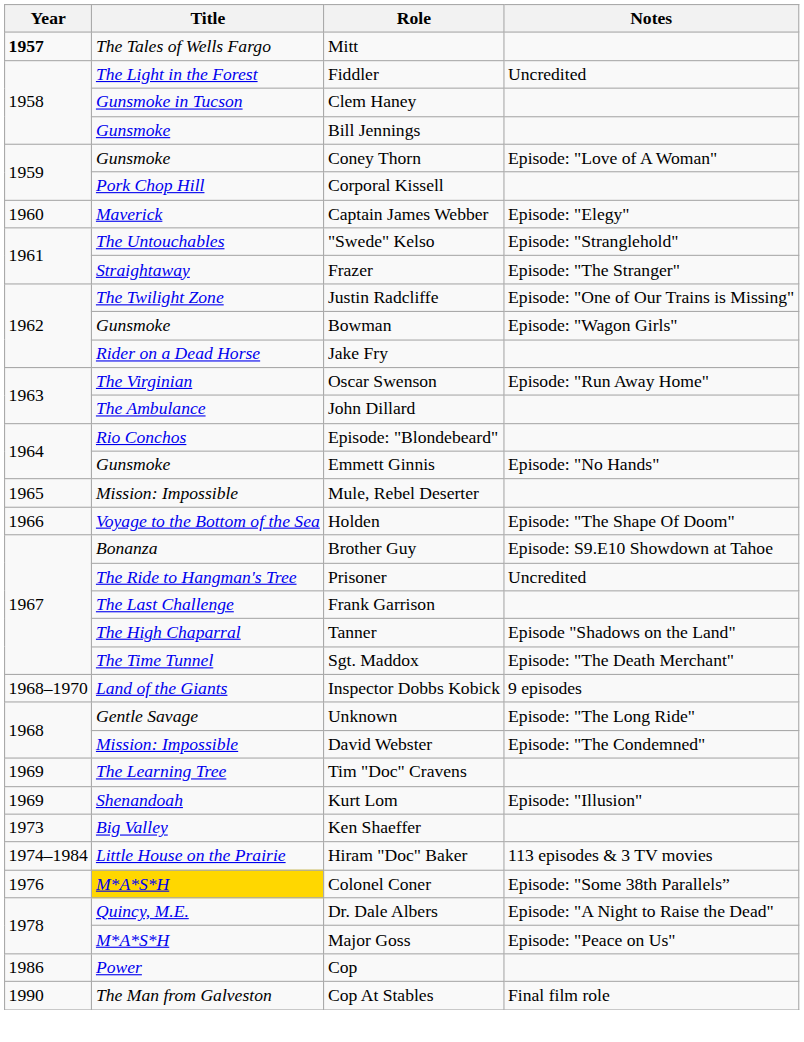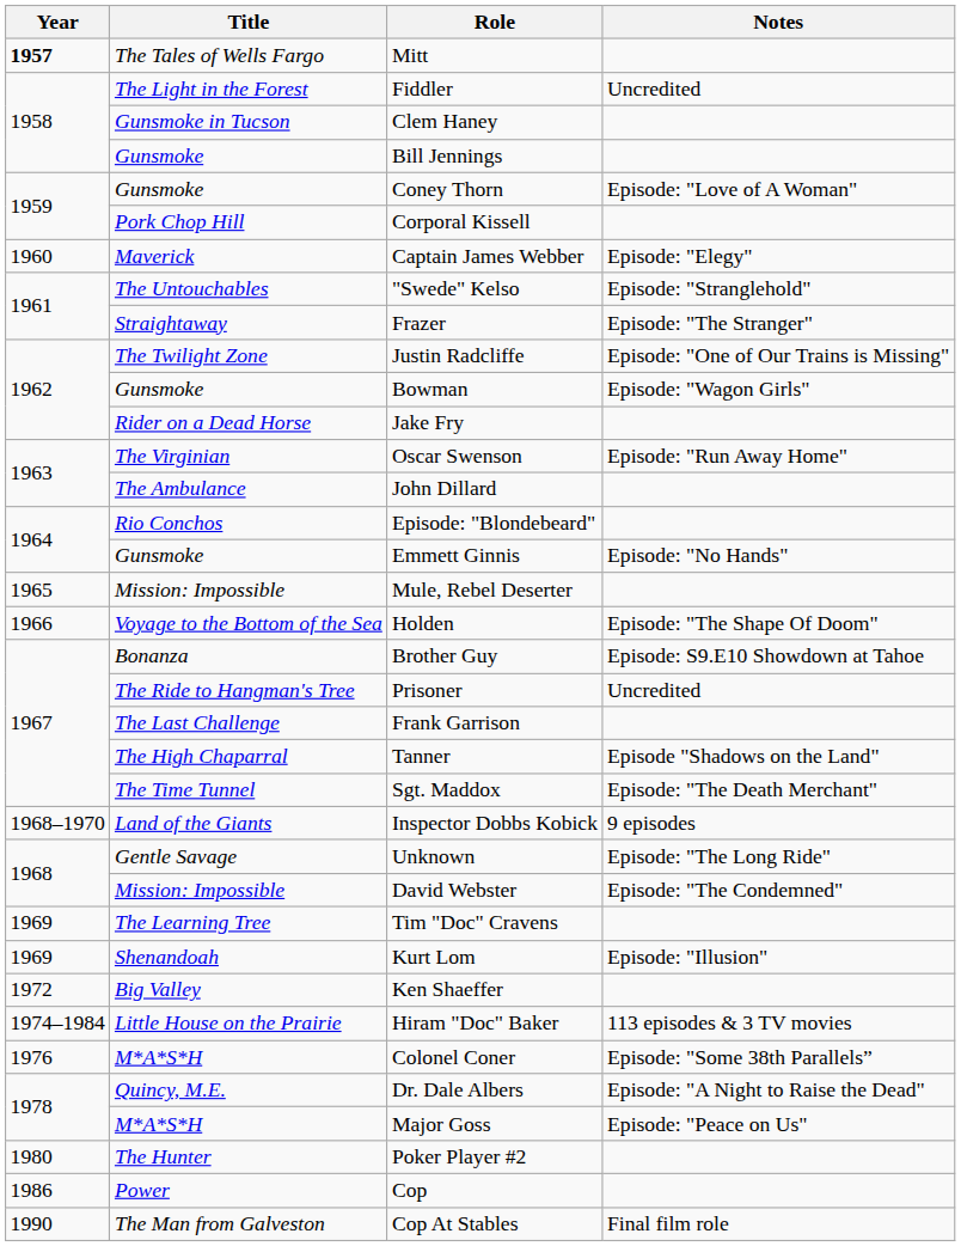 <table class="wikitable">
 <tr>
 <th>Year</th>
 <th>Title</th>
 <th>Role</th>
 <th>Notes</th>
 </tr>
 <tr>
 <td><strong>1957</strong></td>
 <td><em>The Tales of Wells Fargo</em></td>
 <td>Mitt</td>
 <td></td>
 </tr>
 <tr>
 <td rowspan="3">1958</td>
 <td><em><a href='#'>The Light in the Forest</a></em></td>
 <td>Fiddler</td>
 <td>Uncredited</td>
 </tr>
 <tr>
 <td><em><a href='#'>Gunsmoke in Tucson</a></em></td>
 <td>Clem Haney</td>
 <td></td>
 </tr>
 <tr>
 <td><em><a href='#'>Gunsmoke</a></em></td>
 <td>Bill Jennings</td>
 <td></td>
 </tr>
 <tr>
 <td rowspan="2">1959</td>
 <td><em>Gunsmoke</em></td>
 <td>Coney Thorn</td>
 <td>Episode: "Love of A Woman"</td>
 </tr>
 <tr>
 <td><em><a href='#'>Pork Chop Hill</a></em></td>
 <td>Corporal Kissell</td>
 <td></td>
 </tr>
 <tr>
 <td>1960</td>
 <td><em><a href='#'>Maverick</a></em></td>
 <td>Captain James Webber</td>
 <td>Episode: "Elegy"</td>
 </tr>
 <tr>
 <td rowspan="2">1961</td>
 <td><em><a href='#'>The Untouchables</a></em></td>
 <td>"Swede" Kelso</td>
 <td>Episode: "Stranglehold"</td>
 </tr>
 <tr>
 <td><em><a href='#'>Straightaway</a></em></td>
 <td>Frazer</td>
 <td>Episode: "The Stranger"</td>
 </tr>
 <tr>
 <td rowspan="3">1962</td>
 <td><em><a href='#'>The Twilight Zone</a></em></td>
 <td>Justin Radcliffe</td>
 <td>Episode: "One of Our Trains is Missing"</td>
 </tr>
 <tr>
 <td><em>Gunsmoke</em></td>
 <td>Bowman</td>
 <td>Episode: "Wagon Girls"</td>
 </tr>
 <tr>
 <td><em><a href='#'>Rider on a Dead Horse</a></em></td>
 <td>Jake Fry</td>
 <td></td>
 </tr>
 <tr>
 <td rowspan="2">1963</td>
 <td><em><a href='#'>The Virginian</a></em></td>
 <td>Oscar Swenson</td>
 <td>Episode: "Run Away Home"</td>
 </tr>
 <tr>
 <td><em><a href='#'>The Ambulance</a></em></td>
 <td>John Dillard</td>
 <td></td>
 </tr>
 <tr>
 <td rowspan="2">1964</td>
 <td><em><a href='#'>Rio Conchos</a></em></td>
 <td>Episode: "Blondebeard"</td>
 <td></td>
 </tr>
 <tr>
 <td><em>Gunsmoke</em></td>
 <td>Emmett Ginnis</td>
 <td>Episode: "No Hands"</td>
 </tr>
 <tr>
 <td>1965</td>
 <td><em>Mission: Impossible</em></td>
 <td>Mule, Rebel Deserter</td>
 <td></td>
 </tr>
 <tr>
 <td>1966</td>
 <td><em><a href='#'>Voyage to the Bottom of the Sea</a></em></td>
 <td>Holden</td>
 <td>Episode: "The Shape Of Doom"</td>
 </tr>
 <tr>
 <td rowspan="5">1967</td>
 <td><em>Bonanza</em></td>
 <td>Brother Guy</td>
 <td>Episode: S9.E10 Showdown at Tahoe</td>
 </tr>
 <tr>
 <td><em><a href='#'>The Ride to Hangman's Tree</a></em></td>
 <td>Prisoner</td>
 <td>Uncredited</td>
 </tr>
 <tr>
 <td><em><a href='#'>The Last Challenge</a></em></td>
 <td>Frank Garrison</td>
 <td></td>
 </tr>
 <tr>
 <td><em><a href='#'>The High Chaparral</a></em></td>
 <td>Tanner</td>
 <td>Episode "Shadows on the Land"</td>
 </tr>
 <tr>
 <td><em><a href='#'>The Time Tunnel</a></em></td>
 <td>Sgt. Maddox</td>
 <td>Episode: "The Death Merchant"</td>
 </tr>
 <tr>
 <td>1968–1970</td>
 <td><em><a href='#'>Land of the Giants</a></em></td>
 <td>Inspector Dobbs Kobick</td>
 <td>9 episodes</td>
 </tr>
 <tr>
 <td rowspan="2">1968</td>
 <td><em>Gentle Savage</em></td>
 <td>Unknown</td>
 <td>Episode: "The Long Ride"</td>
 </tr>
 <tr>
 <td><em><a href='#'>Mission: Impossible</a></em></td>
 <td>David Webster</td>
 <td>Episode: "The Condemned"</td>
 </tr>
 <tr>
 <td>1969</td>
 <td><em><a href='#'>The Learning Tree</a></em></td>
 <td>Tim "Doc" Cravens</td>
 <td></td>
 </tr>
 <tr>
 <td>1969</td>
 <td><em><a href='#'>Shenandoah</a></em></td>
 <td>Kurt Lom</td>
 <td>Episode: "Illusion"</td>
 </tr>
 <tr>
-<td>1973</td>
+<td>1972</td>
 <td><em><a href='#'>Big Valley</a></em></td>
 <td>Ken Shaeffer</td>
 <td></td>
 </tr>
 <tr>
 <td>1974–1984</td>
 <td><em><a href='#'>Little House on the Prairie</a></em></td>
 <td>Hiram "Doc" Baker</td>
 <td>113 episodes & 3 TV movies</td>
 </tr>
 <tr>
 <td>1976</td>
-<td style="background: gold;"><em><a href='#'>M*A*S*H</a></em></td>
+<td><em><a href='#'>M*A*S*H</a></em></td>
 <td>Colonel Coner</td>
 <td>Episode: "Some 38th Parallels”</td>
 </tr>
 <tr>
 <td rowspan="2">1978</td>
 <td><em><a href='#'>Quincy, M.E.</a></em></td>
 <td>Dr. Dale Albers</td>
 <td>Episode: "A Night to Raise the Dead"</td>
 </tr>
 <tr>
 <td><em><a href='#'>M*A*S*H</a></em></td>
 <td>Major Goss</td>
 <td>Episode: "Peace on Us"</td>
 </tr>
 <tr>
+<td>1980</td>
+<td><em><a href='#'>The Hunter</a></em></td>
+<td>Poker Player #2</td>
+<td></td>
+</tr>
+<tr>
 <td>1986</td>
 <td><em><a href='#'>Power</a></em></td>
 <td>Cop</td>
 <td></td>
 </tr>
 <tr>
 <td>1990</td>
 <td><em>The Man from Galveston</em></td>
 <td>Cop At Stables</td>
 <td>Final film role</td>
 </tr>
 </table>
